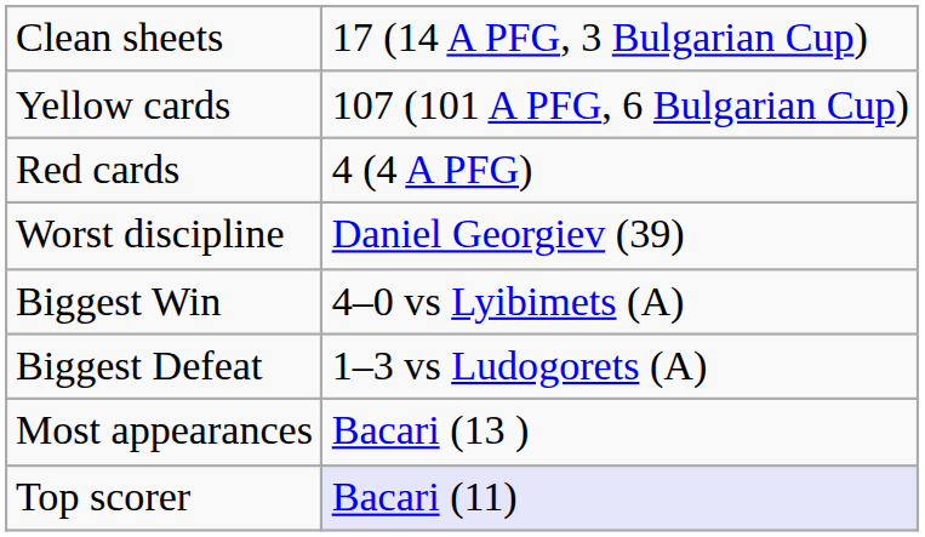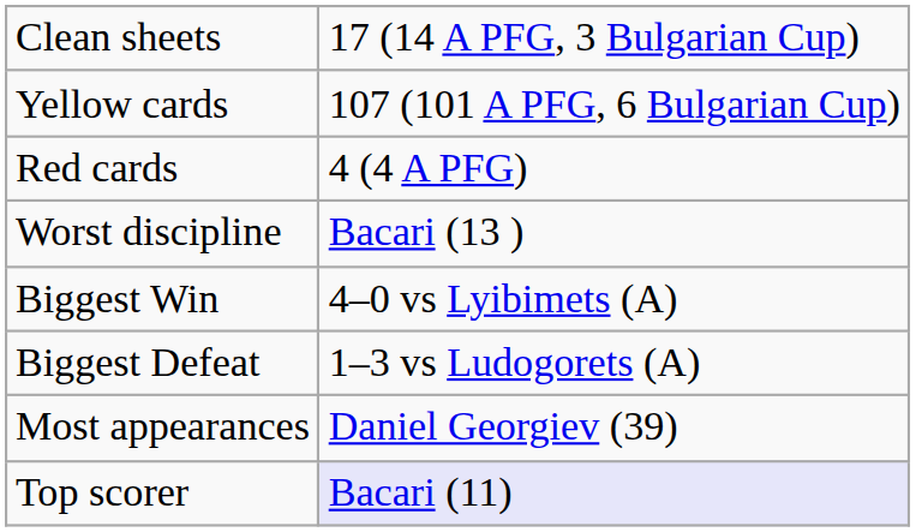 <table class="wikitable">
 <tr>
 <td>Clean sheets</td>
 <td>17 (14 <a href='#'>A PFG</a>, 3 <a href='#'>Bulgarian Cup</a>)</td>
 </tr>
 <tr>
 <td>Yellow cards</td>
 <td>107 (101 <a href='#'>A PFG</a>, 6 <a href='#'>Bulgarian Cup</a>)</td>
 </tr>
 <tr>
 <td>Red cards</td>
 <td>4 (4 <a href='#'>A PFG</a>)</td>
 </tr>
 <tr>
 <td>Worst discipline</td>
-<td> <a href='#'>Daniel Georgiev</a> (39)</td>
+<td> <a href='#'>Bacari</a> (13 )</td>
 </tr>
 <tr>
 <td>Biggest Win</td>
 <td>4–0 vs <a href='#'>Lyibimets</a> (A)</td>
 </tr>
 <tr>
 <td>Biggest Defeat</td>
 <td>1–3 vs <a href='#'>Ludogorets</a> (A)</td>
 </tr>
 <tr>
 <td>Most appearances</td>
-<td> <a href='#'>Bacari</a> (13 )</td>
+<td> <a href='#'>Daniel Georgiev</a> (39)</td>
 </tr>
 <tr>
 <td>Top scorer</td>
 <td style="background: lavender;"> <a href='#'>Bacari</a> (11)</td>
 </tr>
 </table>
